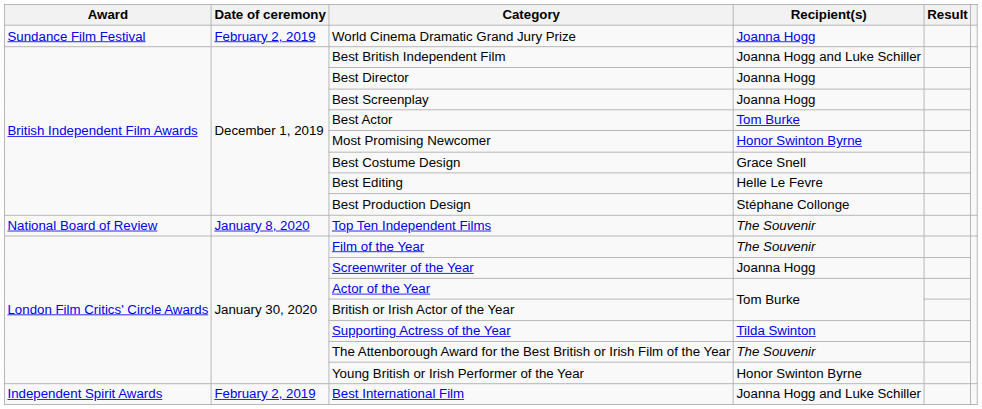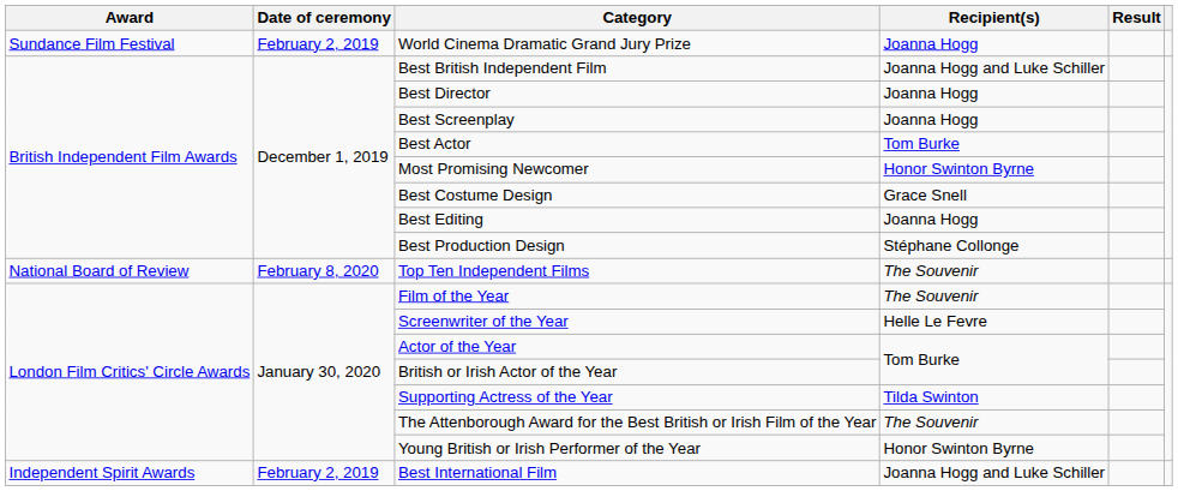 <table class="wikitable sortable plainrowheaders">
 <tr>
 <th scope="col">Award</th>
 <th scope="col">Date of ceremony</th>
 <th scope="col">Category</th>
 <th scope="col">Recipient(s)</th>
 <th scope="col">Result</th>
 <th scope="col" class="unsortable"></th>
 </tr>
 <tr>
 <td><a href='#'>Sundance Film Festival</a></td>
 <td><a href='#'>February 2, 2019</a></td>
 <td>World Cinema Dramatic Grand Jury Prize</td>
 <td><a href='#'>Joanna Hogg</a></td>
 <td></td>
 <td></td>
 </tr>
 <tr>
 <td rowspan="8"><a href='#'>British Independent Film Awards</a></td>
 <td rowspan="8">December 1, 2019</td>
 <td>Best British Independent Film</td>
 <td>Joanna Hogg and Luke Schiller</td>
 <td></td>
 <td rowspan="8"></td>
 </tr>
 <tr>
 <td>Best Director</td>
 <td>Joanna Hogg</td>
 <td></td>
 </tr>
 <tr>
 <td>Best Screenplay</td>
 <td>Joanna Hogg</td>
 <td></td>
 </tr>
 <tr>
 <td>Best Actor</td>
 <td><a href='#'>Tom Burke</a></td>
 <td></td>
 </tr>
 <tr>
 <td>Most Promising Newcomer</td>
 <td><a href='#'>Honor Swinton Byrne</a></td>
 <td></td>
 </tr>
 <tr>
 <td>Best Costume Design</td>
 <td>Grace Snell</td>
 <td></td>
 </tr>
 <tr>
 <td>Best Editing</td>
-<td>Helle Le Fevre</td>
+<td>Joanna Hogg</td>
 <td></td>
 </tr>
 <tr>
 <td>Best Production Design</td>
 <td>Stéphane Collonge</td>
 <td></td>
 </tr>
 <tr>
 <td><a href='#'>National Board of Review</a></td>
-<td><a href='#'>January 8, 2020</a></td>
+<td><a href='#'>February 8, 2020</a></td>
 <td><a href='#'>Top Ten Independent Films</a></td>
 <td><em>The Souvenir</em></td>
 <td></td>
 <td></td>
 </tr>
 <tr>
 <td rowspan="7"><a href='#'>London Film Critics' Circle Awards</a></td>
 <td rowspan="7">January 30, 2020</td>
 <td><a href='#'>Film of the Year</a></td>
 <td><em>The Souvenir</em></td>
 <td></td>
 <td rowspan="7"></td>
 </tr>
 <tr>
 <td><a href='#'>Screenwriter of the Year</a></td>
-<td>Joanna Hogg</td>
+<td>Helle Le Fevre</td>
 <td></td>
 </tr>
 <tr>
 <td><a href='#'>Actor of the Year</a></td>
 <td rowspan="2">Tom Burke</td>
 <td></td>
 </tr>
 <tr>
 <td>British or Irish Actor of the Year</td>
 <td></td>
 </tr>
 <tr>
 <td><a href='#'>Supporting Actress of the Year</a></td>
 <td><a href='#'>Tilda Swinton</a></td>
 <td></td>
 </tr>
 <tr>
 <td>The Attenborough Award for the Best British or Irish Film of the Year</td>
 <td><em>The Souvenir</em></td>
 <td></td>
 </tr>
 <tr>
 <td>Young British or Irish Performer of the Year</td>
 <td>Honor Swinton Byrne</td>
 <td></td>
 </tr>
 <tr>
 <td><a href='#'>Independent Spirit Awards</a></td>
 <td><a href='#'>February 2, 2019</a></td>
 <td><a href='#'>Best International Film</a></td>
 <td>Joanna Hogg and Luke Schiller</td>
 <td></td>
 <td></td>
 </tr>
 </table>
